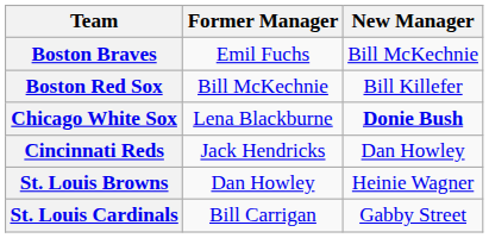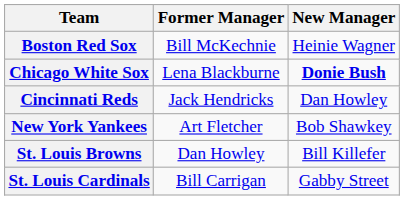 <table class="wikitable plainrowheaders" style="text-align:center;">
 <tr>
 <th>Team</th>
 <th>Former Manager</th>
 <th>New Manager</th>
 </tr>
 <tr>
-<th scope="row" style="text-align:center;"><a href='#'>Boston Braves</a></th>
-<td><a href='#'>Emil Fuchs</a></td>
-<td><a href='#'>Bill McKechnie</a></td>
-</tr>
-<tr>
 <th scope="row" style="text-align:center;"><a href='#'>Boston Red Sox</a></th>
 <td><a href='#'>Bill McKechnie</a></td>
-<td><a href='#'>Bill Killefer</a></td>
+<td><a href='#'>Heinie Wagner</a></td>
 </tr>
 <tr>
 <th scope="row" style="text-align:center;"><a href='#'>Chicago White Sox</a></th>
 <td><a href='#'>Lena Blackburne</a></td>
 <td><strong><a href='#'>Donie Bush</a></strong></td>
 </tr>
 <tr>
 <th scope="row" style="text-align:center;"><a href='#'>Cincinnati Reds</a></th>
 <td><a href='#'>Jack Hendricks</a></td>
 <td><a href='#'>Dan Howley</a></td>
 </tr>
 <tr>
+<th scope="row" style="text-align:center;"><a href='#'>New York Yankees</a></th>
+<td><a href='#'>Art Fletcher</a></td>
+<td><a href='#'>Bob Shawkey</a></td>
+</tr>
+<tr>
 <th scope="row" style="text-align:center;"><a href='#'>St. Louis Browns</a></th>
 <td><a href='#'>Dan Howley</a></td>
-<td><a href='#'>Heinie Wagner</a></td>
+<td><a href='#'>Bill Killefer</a></td>
 </tr>
 <tr>
 <th scope="row" style="text-align:center;"><a href='#'>St. Louis Cardinals</a></th>
 <td><a href='#'>Bill Carrigan</a></td>
 <td><a href='#'>Gabby Street</a></td>
 </tr>
 </table>
